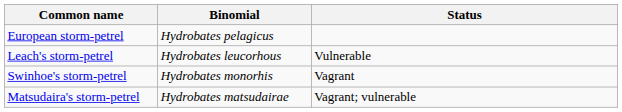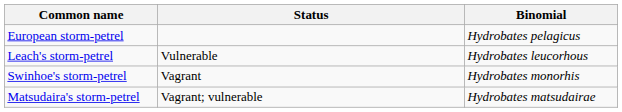 <table width=60% class="wikitable">
 <tr>
 <th width=25%>Common name</th>
+<th width=50%>Status</th>
 <th width=25%>Binomial</th>
-<th width=50%>Status</th>
 </tr>
 <tr>
 <td><a href='#'>European storm-petrel</a></td>
+<td></td>
 <td><em>Hydrobates pelagicus</em></td>
-<td></td>
 </tr>
 <tr>
 <td><a href='#'>Leach's storm-petrel</a></td>
+<td>Vulnerable</td>
 <td><em>Hydrobates leucorhous</em></td>
-<td>Vulnerable</td>
 </tr>
 <tr>
 <td><a href='#'>Swinhoe's storm-petrel</a></td>
+<td>Vagrant</td>
 <td><em>Hydrobates monorhis</em></td>
-<td>Vagrant</td>
 </tr>
 <tr>
 <td><a href='#'>Matsudaira's storm-petrel</a></td>
+<td>Vagrant; vulnerable</td>
 <td><em>Hydrobates matsudairae</em></td>
-<td>Vagrant; vulnerable</td>
 </tr>
 </table>
